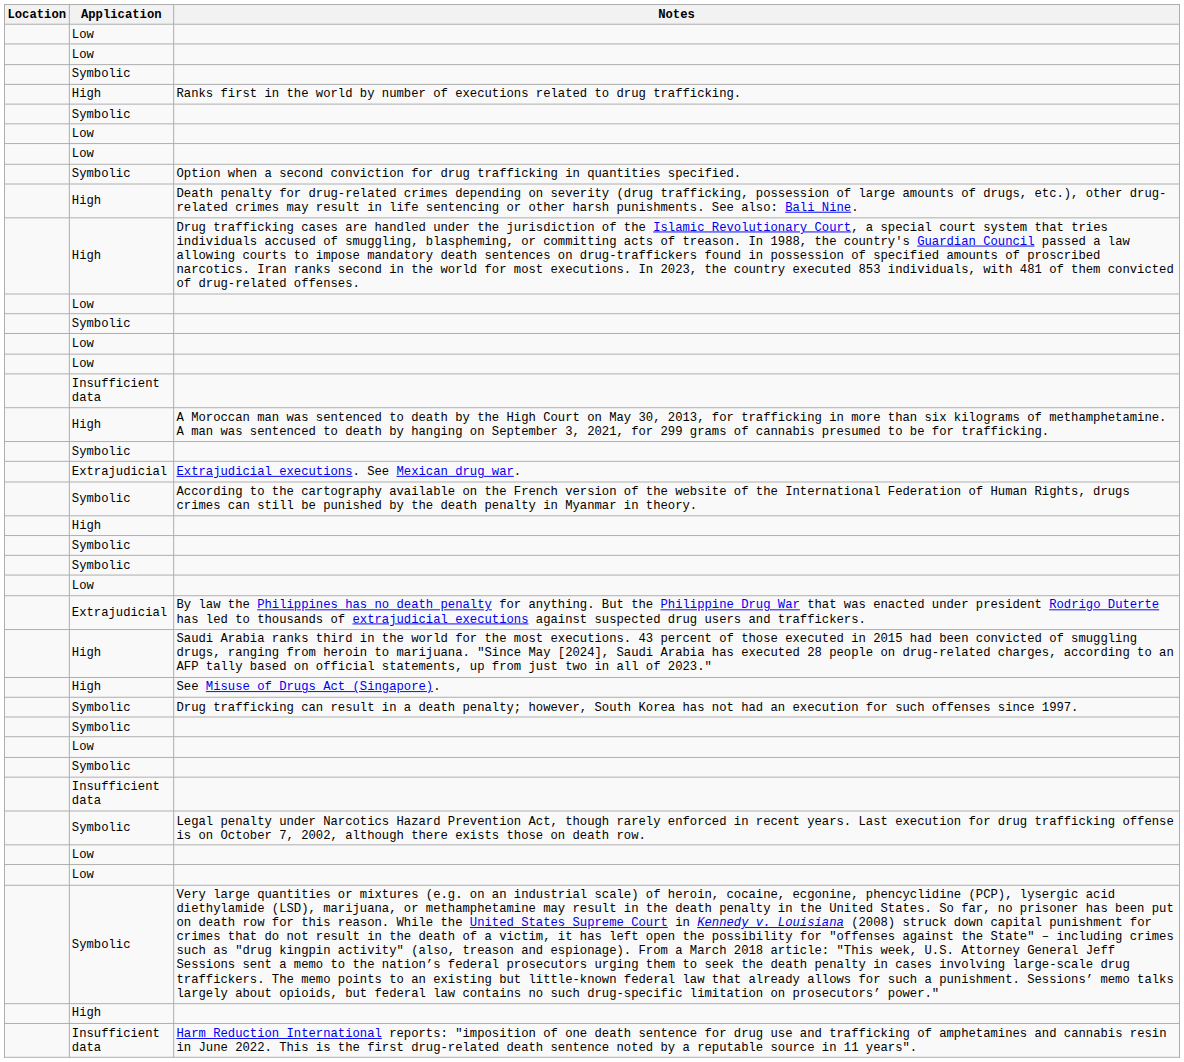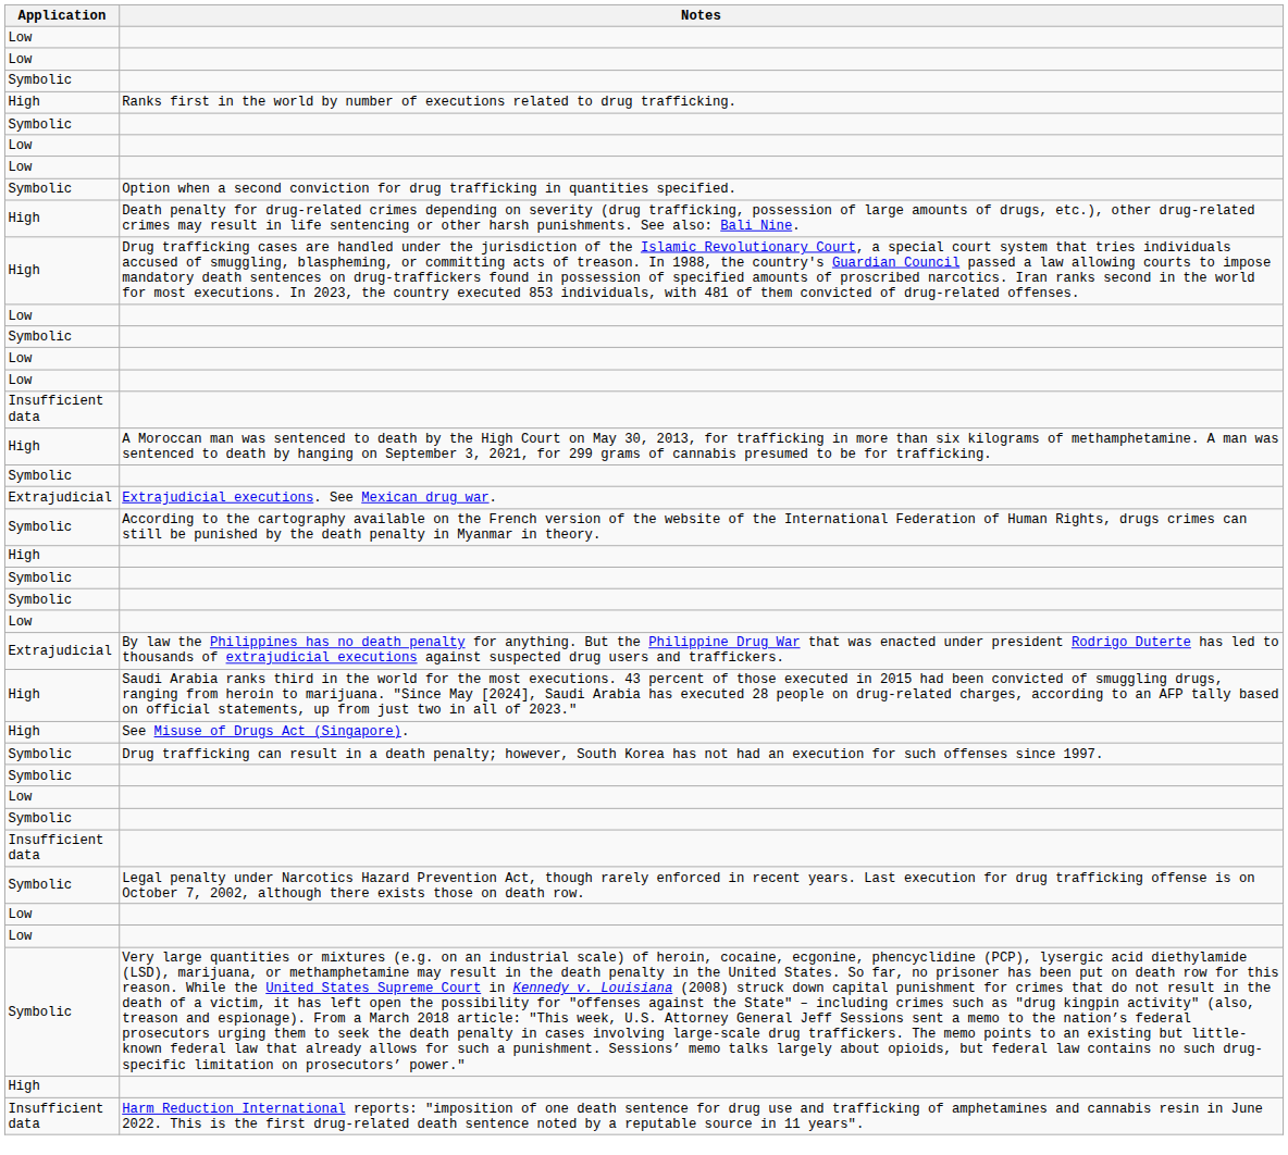 <table class="wikitable sortable static-row-numbers mw-datatable">
 <tr>
-<th>Location</th>
 <th>Application</th>
 <th>Notes</th>
 </tr>
 <tr>
-<td></td>
 <td>Low</td>
 <td></td>
 </tr>
 <tr>
-<td></td>
 <td>Low</td>
 <td></td>
 </tr>
 <tr>
-<td></td>
 <td>Symbolic</td>
 <td></td>
 </tr>
 <tr>
-<td></td>
 <td>High</td>
 <td>Ranks first in the world by number of executions related to drug trafficking.</td>
 </tr>
 <tr>
-<td></td>
 <td>Symbolic</td>
 <td></td>
 </tr>
 <tr>
-<td></td>
 <td>Low</td>
 <td></td>
 </tr>
 <tr>
-<td></td>
 <td>Low</td>
 <td></td>
 </tr>
 <tr>
-<td></td>
 <td>Symbolic</td>
 <td>Option when a second conviction for drug trafficking in quantities specified.</td>
 </tr>
 <tr>
-<td></td>
 <td>High</td>
 <td>Death penalty for drug-related crimes depending on severity (drug trafficking, possession of large amounts of drugs, etc.), other drug-related crimes may result in life sentencing or other harsh punishments. See also: <a href='#'>Bali Nine</a>.</td>
 </tr>
 <tr>
-<td></td>
 <td>High</td>
 <td>Drug trafficking cases are handled under the jurisdiction of the <a href='#'>Islamic Revolutionary Court</a>, a special court system that tries individuals accused of smuggling, blaspheming, or committing acts of treason. In 1988, the country's <a href='#'>Guardian Council</a> passed a law allowing courts to impose mandatory death sentences on drug-traffickers found in possession of specified amounts of proscribed narcotics. Iran ranks second in the world for most executions. In 2023, the country executed 853 individuals, with 481 of them convicted of drug-related offenses.</td>
 </tr>
 <tr>
-<td></td>
 <td>Low</td>
 <td></td>
 </tr>
 <tr>
-<td></td>
 <td>Symbolic</td>
 <td></td>
 </tr>
 <tr>
-<td></td>
 <td>Low</td>
 <td></td>
 </tr>
 <tr>
-<td></td>
 <td>Low</td>
 <td></td>
 </tr>
 <tr>
-<td></td>
 <td>Insufficient data</td>
 <td></td>
 </tr>
 <tr>
-<td></td>
 <td>High</td>
 <td>A Moroccan man was sentenced to death by the High Court on May 30, 2013, for trafficking in more than six kilograms of methamphetamine. A man was sentenced to death by hanging on September 3, 2021, for 299 grams of cannabis presumed to be for trafficking.</td>
 </tr>
 <tr>
-<td></td>
 <td>Symbolic</td>
 <td></td>
 </tr>
 <tr>
-<td></td>
 <td>Extrajudicial</td>
 <td><a href='#'>Extrajudicial executions</a>. See <a href='#'>Mexican drug war</a>.</td>
 </tr>
 <tr>
-<td></td>
 <td>Symbolic</td>
 <td>According to the cartography available on the French version of the website of the International Federation of Human Rights, drugs crimes can still be punished by the death penalty in Myanmar in theory.</td>
 </tr>
 <tr>
-<td></td>
 <td>High</td>
 <td></td>
 </tr>
 <tr>
-<td></td>
 <td>Symbolic</td>
 <td></td>
 </tr>
 <tr>
-<td></td>
 <td>Symbolic</td>
 <td></td>
 </tr>
 <tr>
-<td></td>
 <td>Low</td>
 <td></td>
 </tr>
 <tr>
-<td></td>
 <td>Extrajudicial</td>
 <td>By law the <a href='#'>Philippines has no death penalty</a> for anything. But the <a href='#'>Philippine Drug War</a> that was enacted under president <a href='#'>Rodrigo Duterte</a> has led to thousands of <a href='#'>extrajudicial executions</a> against suspected drug users and traffickers.</td>
 </tr>
 <tr>
-<td></td>
 <td>High</td>
 <td>Saudi Arabia ranks third in the world for the most executions. 43 percent of those executed in 2015 had been convicted of smuggling drugs, ranging from heroin to marijuana. "Since May [2024], Saudi Arabia has executed 28 people on drug-related charges, according to an AFP tally based on official statements, up from just two in all of 2023."</td>
 </tr>
 <tr>
-<td></td>
 <td>High</td>
 <td>See <a href='#'>Misuse of Drugs Act (Singapore)</a>.</td>
 </tr>
 <tr>
-<td></td>
 <td>Symbolic</td>
 <td>Drug trafficking can result in a death penalty; however, South Korea has not had an execution for such offenses since 1997.</td>
 </tr>
 <tr>
-<td></td>
 <td>Symbolic</td>
 <td></td>
 </tr>
 <tr>
-<td></td>
 <td>Low</td>
 <td></td>
 </tr>
 <tr>
-<td></td>
 <td>Symbolic</td>
 <td></td>
 </tr>
 <tr>
-<td></td>
 <td>Insufficient data</td>
 <td></td>
 </tr>
 <tr>
-<td></td>
 <td>Symbolic</td>
 <td>Legal penalty under Narcotics Hazard Prevention Act, though rarely enforced in recent years. Last execution for drug trafficking offense is on October 7, 2002, although there exists those on death row.</td>
 </tr>
 <tr>
-<td></td>
 <td>Low</td>
 <td></td>
 </tr>
 <tr>
-<td></td>
 <td>Low</td>
 <td></td>
 </tr>
 <tr>
-<td></td>
 <td>Symbolic</td>
 <td>Very large quantities or mixtures (e.g. on an industrial scale) of heroin, cocaine, ecgonine, phencyclidine (PCP), lysergic acid diethylamide (LSD), marijuana, or methamphetamine may result in the death penalty in the United States. So far, no prisoner has been put on death row for this reason. While the <a href='#'>United States Supreme Court</a> in <em><a href='#'>Kennedy v. Louisiana</a></em> (2008) struck down capital punishment for crimes that do not result in the death of a victim, it has left open the possibility for "offenses against the State" – including crimes such as "drug kingpin activity" (also, treason and espionage). From a March 2018 article: "This week, U.S. Attorney General Jeff Sessions sent a memo to the nation’s federal prosecutors urging them to seek the death penalty in cases involving large-scale drug traffickers. The memo points to an existing but little-known federal law that already allows for such a punishment. Sessions’ memo talks largely about opioids, but federal law contains no such drug-specific limitation on prosecutors’ power."</td>
 </tr>
 <tr>
-<td></td>
 <td>High</td>
 <td></td>
 </tr>
 <tr>
-<td></td>
 <td>Insufficient data</td>
 <td><a href='#'>Harm Reduction International</a> reports: "imposition of one death sentence for drug use and trafficking of amphetamines and cannabis resin in June 2022. This is the first drug-related death sentence noted by a reputable source in 11 years".</td>
 </tr>
 </table>
